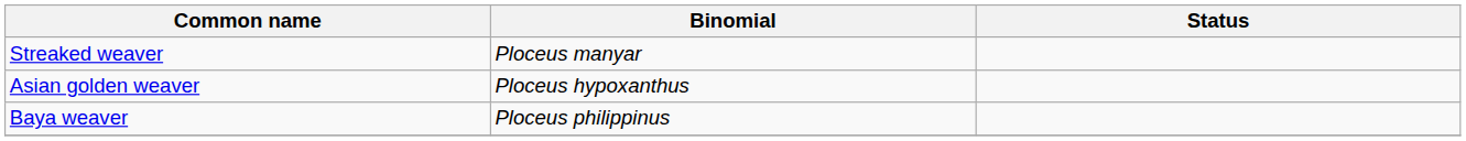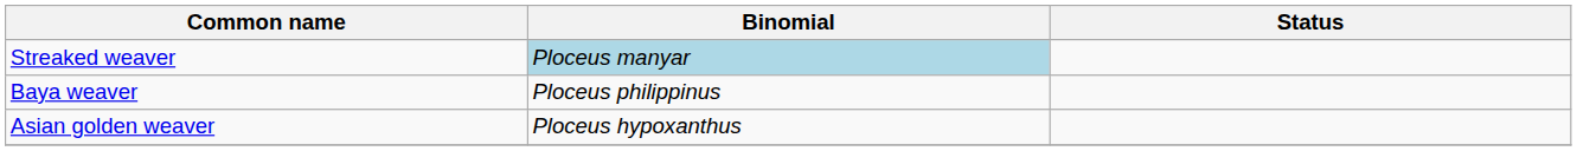 <table width=72% class="wikitable">
 <tr>
 <th width=24%>Common name</th>
 <th width=24%>Binomial</th>
 <th width=24%>Status</th>
 </tr>
 <tr>
 <td><a href='#'>Streaked weaver</a></td>
-<td><em>Ploceus manyar</em></td>
+<td style="background: lightblue;"><em>Ploceus manyar</em></td>
+<td></td>
+</tr>
+<tr>
+<td><a href='#'>Baya weaver</a></td>
+<td><em>Ploceus philippinus</em></td>
 <td></td>
 </tr>
 <tr>
 <td><a href='#'>Asian golden weaver</a></td>
 <td><em>Ploceus hypoxanthus</em></td>
 <td></td>
 </tr>
 <tr>
-<td><a href='#'>Baya weaver</a></td>
-<td><em>Ploceus philippinus</em></td>
-<td></td>
-</tr>
-<tr>
 </tr>
 </table>
